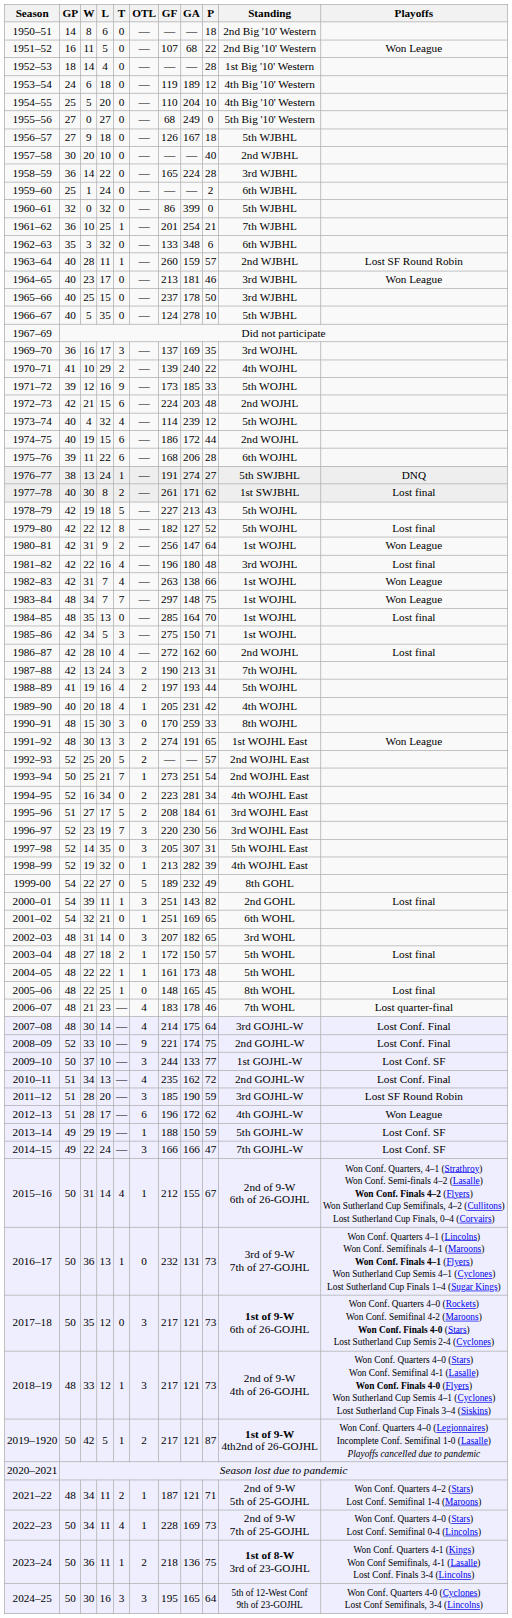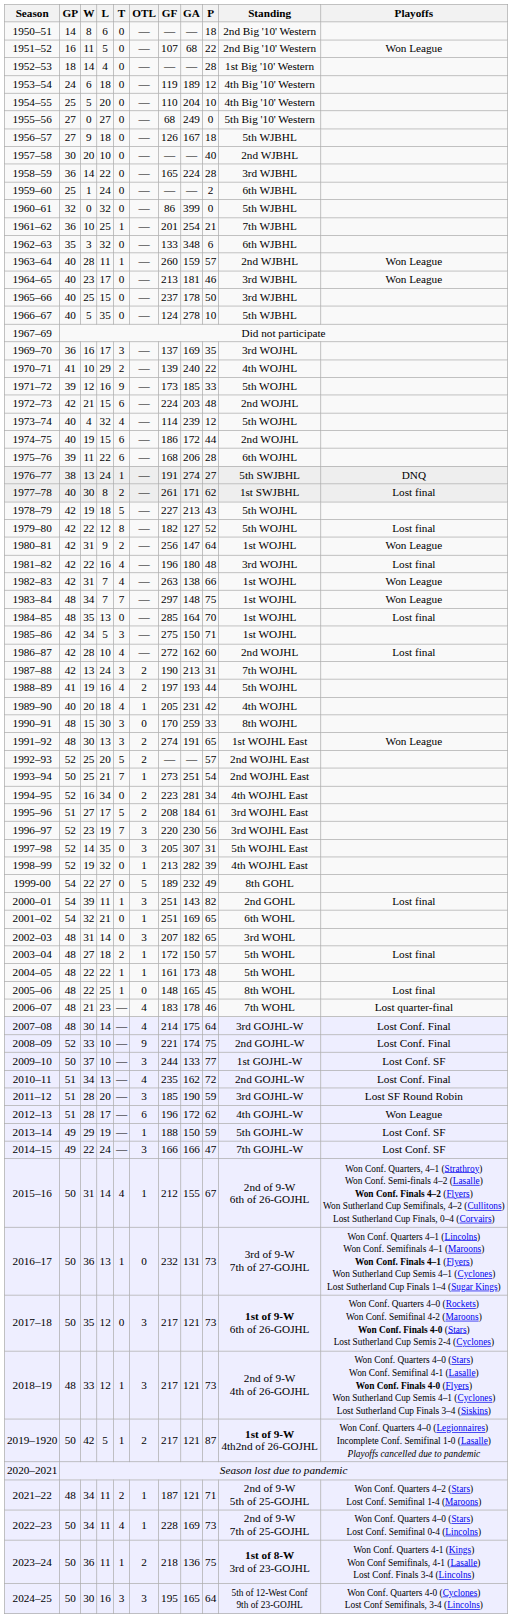 <table class="wikitable" style="text-align: center;">
 <tr>
 <th>Season</th>
 <th>GP</th>
 <th>W</th>
 <th>L</th>
 <th>T</th>
 <th>OTL</th>
 <th>GF</th>
 <th>GA</th>
 <th>P</th>
 <th>Standing</th>
 <th>Playoffs</th>
 </tr>
 <tr>
 <td>1950–51</td>
 <td>14</td>
 <td>8</td>
 <td>6</td>
 <td>0</td>
 <td>—</td>
 <td>—</td>
 <td>—</td>
 <td>18</td>
 <td>2nd Big '10' Western</td>
 <td></td>
 </tr>
 <tr>
 <td>1951–52</td>
 <td>16</td>
 <td>11</td>
 <td>5</td>
 <td>0</td>
 <td>—</td>
 <td>107</td>
 <td>68</td>
 <td>22</td>
 <td>2nd Big '10' Western</td>
 <td>Won League</td>
 </tr>
 <tr>
 <td>1952–53</td>
 <td>18</td>
 <td>14</td>
 <td>4</td>
 <td>0</td>
 <td>—</td>
 <td>—</td>
 <td>—</td>
 <td>28</td>
 <td>1st Big '10' Western</td>
 <td></td>
 </tr>
 <tr>
 <td>1953–54</td>
 <td>24</td>
 <td>6</td>
 <td>18</td>
 <td>0</td>
 <td>—</td>
 <td>119</td>
 <td>189</td>
 <td>12</td>
 <td>4th Big '10' Western</td>
 <td></td>
 </tr>
 <tr>
 <td>1954–55</td>
 <td>25</td>
 <td>5</td>
 <td>20</td>
 <td>0</td>
 <td>—</td>
 <td>110</td>
 <td>204</td>
 <td>10</td>
 <td>4th Big '10' Western</td>
 <td></td>
 </tr>
 <tr>
 <td>1955–56</td>
 <td>27</td>
 <td>0</td>
 <td>27</td>
 <td>0</td>
 <td>—</td>
 <td>68</td>
 <td>249</td>
 <td>0</td>
 <td>5th Big '10' Western</td>
 <td></td>
 </tr>
 <tr>
 <td>1956–57</td>
 <td>27</td>
 <td>9</td>
 <td>18</td>
 <td>0</td>
 <td>—</td>
 <td>126</td>
 <td>167</td>
 <td>18</td>
 <td>5th WJBHL</td>
 <td></td>
 </tr>
 <tr>
 <td>1957–58</td>
 <td>30</td>
 <td>20</td>
 <td>10</td>
 <td>0</td>
 <td>—</td>
 <td>—</td>
 <td>—</td>
 <td>40</td>
 <td>2nd WJBHL</td>
 <td></td>
 </tr>
 <tr>
 <td>1958–59</td>
 <td>36</td>
 <td>14</td>
 <td>22</td>
 <td>0</td>
 <td>—</td>
 <td>165</td>
 <td>224</td>
 <td>28</td>
 <td>3rd WJBHL</td>
 <td></td>
 </tr>
 <tr>
 <td>1959–60</td>
 <td>25</td>
 <td>1</td>
 <td>24</td>
 <td>0</td>
 <td>—</td>
 <td>—</td>
 <td>—</td>
 <td>2</td>
 <td>6th WJBHL</td>
 <td></td>
 </tr>
 <tr>
 <td>1960–61</td>
 <td>32</td>
 <td>0</td>
 <td>32</td>
 <td>0</td>
 <td>—</td>
 <td>86</td>
 <td>399</td>
 <td>0</td>
 <td>5th WJBHL</td>
 <td></td>
 </tr>
 <tr>
 <td>1961–62</td>
 <td>36</td>
 <td>10</td>
 <td>25</td>
 <td>1</td>
 <td>—</td>
 <td>201</td>
 <td>254</td>
 <td>21</td>
 <td>7th WJBHL</td>
 <td></td>
 </tr>
 <tr>
 <td>1962–63</td>
 <td>35</td>
 <td>3</td>
 <td>32</td>
 <td>0</td>
 <td>—</td>
 <td>133</td>
 <td>348</td>
 <td>6</td>
 <td>6th WJBHL</td>
 <td></td>
 </tr>
 <tr>
 <td>1963–64</td>
 <td>40</td>
 <td>28</td>
 <td>11</td>
 <td>1</td>
 <td>—</td>
 <td>260</td>
 <td>159</td>
 <td>57</td>
 <td>2nd WJBHL</td>
-<td>Lost SF Round Robin</td>
+<td>Won League</td>
 </tr>
 <tr>
 <td>1964–65</td>
 <td>40</td>
 <td>23</td>
 <td>17</td>
 <td>0</td>
 <td>—</td>
 <td>213</td>
 <td>181</td>
 <td>46</td>
 <td>3rd WJBHL</td>
 <td>Won League</td>
 </tr>
 <tr>
 <td>1965–66</td>
 <td>40</td>
 <td>25</td>
 <td>15</td>
 <td>0</td>
 <td>—</td>
 <td>237</td>
 <td>178</td>
 <td>50</td>
 <td>3rd WJBHL</td>
 <td></td>
 </tr>
 <tr>
 <td>1966–67</td>
 <td>40</td>
 <td>5</td>
 <td>35</td>
 <td>0</td>
 <td>—</td>
 <td>124</td>
 <td>278</td>
 <td>10</td>
 <td>5th WJBHL</td>
 <td></td>
 </tr>
 <tr>
 <td>1967–69</td>
 <td colspan="11">Did not participate</td>
 </tr>
 <tr>
 <td>1969–70</td>
 <td>36</td>
 <td>16</td>
 <td>17</td>
 <td>3</td>
 <td>—</td>
 <td>137</td>
 <td>169</td>
 <td>35</td>
 <td>3rd WOJHL</td>
 <td></td>
 </tr>
 <tr>
 <td>1970–71</td>
 <td>41</td>
 <td>10</td>
 <td>29</td>
 <td>2</td>
 <td>—</td>
 <td>139</td>
 <td>240</td>
 <td>22</td>
 <td>4th WOJHL</td>
 <td></td>
 </tr>
 <tr>
 <td>1971–72</td>
 <td>39</td>
 <td>12</td>
 <td>16</td>
 <td>9</td>
 <td>—</td>
 <td>173</td>
 <td>185</td>
 <td>33</td>
 <td>5th WOJHL</td>
 <td></td>
 </tr>
 <tr>
 <td>1972–73</td>
 <td>42</td>
 <td>21</td>
 <td>15</td>
 <td>6</td>
 <td>—</td>
 <td>224</td>
 <td>203</td>
 <td>48</td>
 <td>2nd WOJHL</td>
 <td></td>
 </tr>
 <tr>
 <td>1973–74</td>
 <td>40</td>
 <td>4</td>
 <td>32</td>
 <td>4</td>
 <td>—</td>
 <td>114</td>
 <td>239</td>
 <td>12</td>
 <td>5th WOJHL</td>
 <td></td>
 </tr>
 <tr>
 <td>1974–75</td>
 <td>40</td>
 <td>19</td>
 <td>15</td>
 <td>6</td>
 <td>—</td>
 <td>186</td>
 <td>172</td>
 <td>44</td>
 <td>2nd WOJHL</td>
 <td></td>
 </tr>
 <tr>
 <td>1975–76</td>
 <td>39</td>
 <td>11</td>
 <td>22</td>
 <td>6</td>
 <td>—</td>
 <td>168</td>
 <td>206</td>
 <td>28</td>
 <td>6th WOJHL</td>
 <td></td>
 </tr>
 <tr bgcolor="#eeeeee">
 <td>1976–77</td>
 <td>38</td>
 <td>13</td>
 <td>24</td>
 <td>1</td>
 <td>—</td>
 <td>191</td>
 <td>274</td>
 <td>27</td>
 <td>5th SWJBHL</td>
 <td>DNQ</td>
 </tr>
 <tr bgcolor="#eeeeee">
 <td>1977–78</td>
 <td>40</td>
 <td>30</td>
 <td>8</td>
 <td>2</td>
 <td>—</td>
 <td>261</td>
 <td>171</td>
 <td>62</td>
 <td>1st SWJBHL</td>
 <td>Lost final</td>
 </tr>
 <tr>
 <td>1978–79</td>
 <td>42</td>
 <td>19</td>
 <td>18</td>
 <td>5</td>
 <td>—</td>
 <td>227</td>
 <td>213</td>
 <td>43</td>
 <td>5th WOJHL</td>
 <td></td>
 </tr>
 <tr>
 <td>1979–80</td>
 <td>42</td>
 <td>22</td>
 <td>12</td>
 <td>8</td>
 <td>—</td>
 <td>182</td>
 <td>127</td>
 <td>52</td>
 <td>5th WOJHL</td>
 <td>Lost final</td>
 </tr>
 <tr>
 <td>1980–81</td>
 <td>42</td>
 <td>31</td>
 <td>9</td>
 <td>2</td>
 <td>—</td>
 <td>256</td>
 <td>147</td>
 <td>64</td>
 <td>1st WOJHL</td>
 <td>Won League</td>
 </tr>
 <tr>
 <td>1981–82</td>
 <td>42</td>
 <td>22</td>
 <td>16</td>
 <td>4</td>
 <td>—</td>
 <td>196</td>
 <td>180</td>
 <td>48</td>
 <td>3rd WOJHL</td>
 <td>Lost final</td>
 </tr>
 <tr>
 <td>1982–83</td>
 <td>42</td>
 <td>31</td>
 <td>7</td>
 <td>4</td>
 <td>—</td>
 <td>263</td>
 <td>138</td>
 <td>66</td>
 <td>1st WOJHL</td>
 <td>Won League</td>
 </tr>
 <tr>
 <td>1983–84</td>
 <td>48</td>
 <td>34</td>
 <td>7</td>
 <td>7</td>
 <td>—</td>
 <td>297</td>
 <td>148</td>
 <td>75</td>
 <td>1st WOJHL</td>
 <td>Won League</td>
 </tr>
 <tr>
 <td>1984–85</td>
 <td>48</td>
 <td>35</td>
 <td>13</td>
 <td>0</td>
 <td>—</td>
 <td>285</td>
 <td>164</td>
 <td>70</td>
 <td>1st WOJHL</td>
 <td>Lost final</td>
 </tr>
 <tr>
 <td>1985–86</td>
 <td>42</td>
 <td>34</td>
 <td>5</td>
 <td>3</td>
 <td>—</td>
 <td>275</td>
 <td>150</td>
 <td>71</td>
 <td>1st WOJHL</td>
 <td></td>
 </tr>
 <tr>
 <td>1986–87</td>
 <td>42</td>
 <td>28</td>
 <td>10</td>
 <td>4</td>
 <td>—</td>
 <td>272</td>
 <td>162</td>
 <td>60</td>
 <td>2nd WOJHL</td>
 <td>Lost final</td>
 </tr>
 <tr>
 <td>1987–88</td>
 <td>42</td>
 <td>13</td>
 <td>24</td>
 <td>3</td>
 <td>2</td>
 <td>190</td>
 <td>213</td>
 <td>31</td>
 <td>7th WOJHL</td>
 <td></td>
 </tr>
 <tr>
 <td>1988–89</td>
 <td>41</td>
 <td>19</td>
 <td>16</td>
 <td>4</td>
 <td>2</td>
 <td>197</td>
 <td>193</td>
 <td>44</td>
 <td>5th WOJHL</td>
 <td></td>
 </tr>
 <tr>
 <td>1989–90</td>
 <td>40</td>
 <td>20</td>
 <td>18</td>
 <td>4</td>
 <td>1</td>
 <td>205</td>
 <td>231</td>
 <td>42</td>
 <td>4th WOJHL</td>
 <td></td>
 </tr>
 <tr>
 <td>1990–91</td>
 <td>48</td>
 <td>15</td>
 <td>30</td>
 <td>3</td>
 <td>0</td>
 <td>170</td>
 <td>259</td>
 <td>33</td>
 <td>8th WOJHL</td>
 <td></td>
 </tr>
 <tr>
 <td>1991–92</td>
 <td>48</td>
 <td>30</td>
 <td>13</td>
 <td>3</td>
 <td>2</td>
 <td>274</td>
 <td>191</td>
 <td>65</td>
 <td>1st WOJHL East</td>
 <td>Won League</td>
 </tr>
 <tr>
 <td>1992–93</td>
 <td>52</td>
 <td>25</td>
 <td>20</td>
 <td>5</td>
 <td>2</td>
 <td>—</td>
 <td>—</td>
 <td>57</td>
 <td>2nd WOJHL East</td>
 <td></td>
 </tr>
 <tr>
 <td>1993–94</td>
 <td>50</td>
 <td>25</td>
 <td>21</td>
 <td>7</td>
 <td>1</td>
 <td>273</td>
 <td>251</td>
 <td>54</td>
 <td>2nd WOJHL East</td>
 <td></td>
 </tr>
 <tr>
 <td>1994–95</td>
 <td>52</td>
 <td>16</td>
 <td>34</td>
 <td>0</td>
 <td>2</td>
 <td>223</td>
 <td>281</td>
 <td>34</td>
 <td>4th WOJHL East</td>
 <td></td>
 </tr>
 <tr>
 <td>1995–96</td>
 <td>51</td>
 <td>27</td>
 <td>17</td>
 <td>5</td>
 <td>2</td>
 <td>208</td>
 <td>184</td>
 <td>61</td>
 <td>3rd WOJHL East</td>
 <td></td>
 </tr>
 <tr>
 <td>1996–97</td>
 <td>52</td>
 <td>23</td>
 <td>19</td>
 <td>7</td>
 <td>3</td>
 <td>220</td>
 <td>230</td>
 <td>56</td>
 <td>3rd WOJHL East</td>
 <td></td>
 </tr>
 <tr>
 <td>1997–98</td>
 <td>52</td>
 <td>14</td>
 <td>35</td>
 <td>0</td>
 <td>3</td>
 <td>205</td>
 <td>307</td>
 <td>31</td>
 <td>5th WOJHL East</td>
 <td></td>
 </tr>
 <tr>
 <td>1998–99</td>
 <td>52</td>
 <td>19</td>
 <td>32</td>
 <td>0</td>
 <td>1</td>
 <td>213</td>
 <td>282</td>
 <td>39</td>
 <td>4th WOJHL East</td>
 <td></td>
 </tr>
 <tr>
 <td>1999-00</td>
 <td>54</td>
 <td>22</td>
 <td>27</td>
 <td>0</td>
 <td>5</td>
 <td>189</td>
 <td>232</td>
 <td>49</td>
 <td>8th GOHL</td>
 <td></td>
 </tr>
 <tr>
 <td>2000–01</td>
 <td>54</td>
 <td>39</td>
 <td>11</td>
 <td>1</td>
 <td>3</td>
 <td>251</td>
 <td>143</td>
 <td>82</td>
 <td>2nd GOHL</td>
 <td>Lost final</td>
 </tr>
 <tr>
 <td>2001–02</td>
 <td>54</td>
 <td>32</td>
 <td>21</td>
 <td>0</td>
 <td>1</td>
 <td>251</td>
 <td>169</td>
 <td>65</td>
 <td>6th WOHL</td>
 <td></td>
 </tr>
 <tr>
 <td>2002–03</td>
 <td>48</td>
 <td>31</td>
 <td>14</td>
 <td>0</td>
 <td>3</td>
 <td>207</td>
 <td>182</td>
 <td>65</td>
 <td>3rd WOHL</td>
 <td></td>
 </tr>
 <tr>
 <td>2003–04</td>
 <td>48</td>
 <td>27</td>
 <td>18</td>
 <td>2</td>
 <td>1</td>
 <td>172</td>
 <td>150</td>
 <td>57</td>
 <td>5th WOHL</td>
 <td>Lost final</td>
 </tr>
 <tr>
 <td>2004–05</td>
 <td>48</td>
 <td>22</td>
 <td>22</td>
 <td>1</td>
 <td>1</td>
 <td>161</td>
 <td>173</td>
 <td>48</td>
 <td>5th WOHL</td>
 <td></td>
 </tr>
 <tr>
 <td>2005–06</td>
 <td>48</td>
 <td>22</td>
 <td>25</td>
 <td>1</td>
 <td>0</td>
 <td>148</td>
 <td>165</td>
 <td>45</td>
 <td>8th WOHL</td>
 <td>Lost final</td>
 </tr>
 <tr>
 <td>2006–07</td>
 <td>48</td>
 <td>21</td>
 <td>23</td>
 <td>—</td>
 <td>4</td>
 <td>183</td>
 <td>178</td>
 <td>46</td>
 <td>7th WOHL</td>
 <td>Lost quarter-final</td>
 </tr>
 <tr bgcolor="#eeeeff">
 <td>2007–08</td>
 <td>48</td>
 <td>30</td>
 <td>14</td>
 <td>—</td>
 <td>4</td>
 <td>214</td>
 <td>175</td>
 <td>64</td>
 <td>3rd GOJHL-W</td>
 <td>Lost Conf. Final</td>
 </tr>
 <tr bgcolor="#eeeeff">
 <td>2008–09</td>
 <td>52</td>
 <td>33</td>
 <td>10</td>
 <td>—</td>
 <td>9</td>
 <td>221</td>
 <td>174</td>
 <td>75</td>
 <td>2nd GOJHL-W</td>
 <td>Lost Conf. Final</td>
 </tr>
 <tr bgcolor="#eeeeff">
 <td>2009–10</td>
 <td>50</td>
 <td>37</td>
 <td>10</td>
 <td>—</td>
 <td>3</td>
 <td>244</td>
 <td>133</td>
 <td>77</td>
 <td>1st GOJHL-W</td>
 <td>Lost Conf. SF</td>
 </tr>
 <tr bgcolor="#eeeeff">
 <td>2010–11</td>
 <td>51</td>
 <td>34</td>
 <td>13</td>
 <td>—</td>
 <td>4</td>
 <td>235</td>
 <td>162</td>
 <td>72</td>
 <td>2nd GOJHL-W</td>
 <td>Lost Conf. Final</td>
 </tr>
 <tr bgcolor="#eeeeff">
 <td>2011–12</td>
 <td>51</td>
 <td>28</td>
 <td>20</td>
 <td>—</td>
 <td>3</td>
 <td>185</td>
 <td>190</td>
 <td>59</td>
 <td>3rd GOJHL-W</td>
 <td>Lost SF Round Robin</td>
 </tr>
 <tr align="center" bgcolor="#eeeeff">
 <td>2012–13</td>
 <td>51</td>
 <td>28</td>
 <td>17</td>
 <td>—</td>
 <td>6</td>
 <td>196</td>
 <td>172</td>
 <td>62</td>
 <td>4th GOJHL-W</td>
 <td>Won League</td>
 </tr>
 <tr align="center" bgcolor="#eeeeff">
 <td>2013–14</td>
 <td>49</td>
 <td>29</td>
 <td>19</td>
 <td>—</td>
 <td>1</td>
 <td>188</td>
 <td>150</td>
 <td>59</td>
 <td>5th GOJHL-W</td>
 <td>Lost Conf. SF</td>
 </tr>
 <tr align="center" bgcolor="#eeeeff">
 <td>2014–15</td>
 <td>49</td>
 <td>22</td>
 <td>24</td>
 <td>—</td>
 <td>3</td>
 <td>166</td>
 <td>166</td>
 <td>47</td>
 <td>7th GOJHL-W</td>
 <td>Lost Conf. SF</td>
 </tr>
 <tr align="center" bgcolor="#eeeeff">
 <td>2015–16</td>
 <td>50</td>
 <td>31</td>
 <td>14</td>
 <td>4</td>
 <td>1</td>
 <td>212</td>
 <td>155</td>
 <td>67</td>
 <td>2nd of 9-W<br>6th of 26-GOJHL</td>
 <td><small>Won Conf. Quarters, 4–1 (<a href='#'>Strathroy</a>)<br> Won Conf. Semi-finals 4–2 (<a href='#'>Lasalle</a>)<br><strong>Won Conf. Finals 4–2</strong> (<a href='#'>Flyers</a>)<br> Won Sutherland Cup Semifinals, 4–2 (<a href='#'>Cullitons</a>)<br> Lost Sutherland Cup Finals, 0–4 (<a href='#'>Corvairs</a>)</small></td>
 </tr>
 <tr align="center" bgcolor="#eeeeff">
 <td>2016–17</td>
 <td>50</td>
 <td>36</td>
 <td>13</td>
 <td>1</td>
 <td>0</td>
 <td>232</td>
 <td>131</td>
 <td>73</td>
 <td>3rd of 9-W<br>7th of 27-GOJHL</td>
 <td><small>Won Conf. Quarters 4–1 (<a href='#'>Lincolns</a>)<br>Won Conf. Semifinals 4–1 (<a href='#'>Maroons</a>)<br><strong>Won Conf. Finals 4–1</strong> (<a href='#'>Flyers</a>)<br>Won Sutherland Cup Semis 4–1 (<a href='#'>Cyclones</a>)<br>Lost Sutherland Cup Finals 1–4 (<a href='#'>Sugar Kings</a>)</small></td>
 </tr>
 <tr align="center" bgcolor="#eeeeff">
 <td>2017–18</td>
 <td>50</td>
 <td>35</td>
 <td>12</td>
 <td>0</td>
 <td>3</td>
 <td>217</td>
 <td>121</td>
 <td>73</td>
 <td><strong>1st of 9-W</strong><br>6th of 26-GOJHL</td>
 <td><small>Won Conf. Quarters 4–0 (<a href='#'>Rockets</a>)<br>Won Conf. Semifinal 4-2 (<a href='#'>Maroons</a>)<br><strong>Won Conf. Finals 4-0</strong> (<a href='#'>Stars</a>)<br>Lost Sutherland Cup Semis 2-4 (<a href='#'>Cyclones</a>)</small></td>
 </tr>
 <tr align="center" bgcolor="#eeeeff">
 <td>2018–19</td>
 <td>48</td>
 <td>33</td>
 <td>12</td>
 <td>1</td>
 <td>3</td>
 <td>217</td>
 <td>121</td>
 <td>73</td>
 <td>2nd of 9-W<br>4th of 26-GOJHL</td>
 <td><small>Won Conf. Quarters 4–0 (<a href='#'>Stars</a>)<br>Won Conf. Semifinal 4-1 (<a href='#'>Lasalle</a>)<br><strong>Won Conf. Finals 4-0</strong> (<a href='#'>Flyers</a>)<br>Won Sutherland Cup Semis 4–1 (<a href='#'>Cyclones</a>)<br>Lost Sutherland Cup Finals 3–4 (<a href='#'>Siskins</a>)</small></td>
 </tr>
 <tr align="center" bgcolor="#eeeeff">
 <td>2019–1920</td>
 <td>50</td>
 <td>42</td>
 <td>5</td>
 <td>1</td>
 <td>2</td>
 <td>217</td>
 <td>121</td>
 <td>87</td>
 <td><strong>1st of 9-W</strong><br>4th2nd of 26-GOJHL</td>
 <td><small>Won Conf. Quarters 4–0 (<a href='#'>Legionnaires</a>)<br>Incomplete Conf. Semifinal 1-0 (<a href='#'>Lasalle</a>)<br><em>Playoffs cancelled due to pandemic</em></small></td>
 </tr>
 <tr align="center" bgcolor="#eeeeff">
 <td>2020–2021</td>
 <td colspan=10><em>Season lost due to pandemic</em></td>
 </tr>
 <tr align="center" bgcolor="#eeeeff">
 <td>2021–22</td>
 <td>48</td>
 <td>34</td>
 <td>11</td>
 <td>2</td>
 <td>1</td>
 <td>187</td>
 <td>121</td>
 <td>71</td>
 <td>2nd of 9-W<br>5th of 25-GOJHL</td>
 <td><small>Won Conf. Quarters 4–2 (<a href='#'>Stars</a>)<br>Lost Conf. Semifinal 1-4 (<a href='#'>Maroons</a>)</small></td>
 </tr>
 <tr align="center" bgcolor="#eeeeff">
 <td>2022–23</td>
 <td>50</td>
 <td>34</td>
 <td>11</td>
 <td>4</td>
 <td>1</td>
 <td>228</td>
 <td>169</td>
 <td>73</td>
 <td>2nd of 9-W<br>7th of 25-GOJHL</td>
 <td><small>Won Conf. Quarters 4–0 (<a href='#'>Stars</a>)<br>Lost Conf. Semifinal 0-4 (<a href='#'>Lincolns</a>)</small></td>
 </tr>
 <tr align="center" bgcolor="#eeeeff">
 <td>2023–24</td>
 <td>50</td>
 <td>36</td>
 <td>11</td>
 <td>1</td>
 <td>2</td>
 <td>218</td>
 <td>136</td>
 <td>75</td>
 <td><strong>1st of 8-W</strong><br>3rd of 23-GOJHL</td>
 <td><small>Won Conf. Quarters 4-1 (<a href='#'>Kings</a>)<br>Won Conf Semifinals, 4-1 (<a href='#'>Lasalle</a>)<br>Lost Conf. Finals 3-4 (<a href='#'>Lincolns</a>)</small></td>
 </tr>
 <tr align="center" bgcolor="#eeeeff">
 <td>2024–25</td>
 <td>50</td>
 <td>30</td>
 <td>16</td>
 <td>3</td>
 <td>3</td>
 <td>195</td>
 <td>165</td>
 <td>64</td>
 <td><small>5th of 12-West Conf<br>9th of 23-GOJHL </small></td>
 <td><small>Won Conf. Quarters 4-0 (<a href='#'>Cyclones</a>)<br>Lost Conf Semifinals, 3-4 (<a href='#'>Lincolns</a>)</small></td>
 </tr>
 </table>
